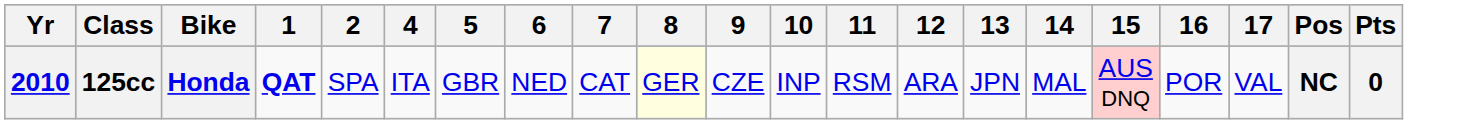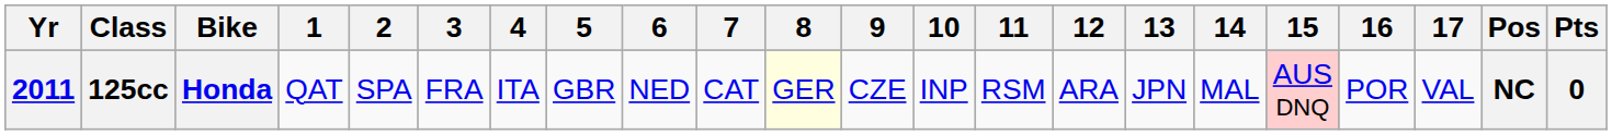 <table class="wikitable" style="text-align:center">
 <tr>
 <th>Yr</th>
 <th>Class</th>
 <th>Bike</th>
 <th>1</th>
 <th>2</th>
+<th>3</th>
 <th>4</th>
 <th>5</th>
 <th>6</th>
 <th>7</th>
 <th>8</th>
 <th>9</th>
 <th>10</th>
 <th>11</th>
 <th>12</th>
 <th>13</th>
 <th>14</th>
 <th>15</th>
 <th>16</th>
 <th>17</th>
 <th>Pos</th>
 <th>Pts</th>
 </tr>
 <tr>
-<th align="left"><a href='#'>2010</a></th>
+<th align="left"><a href='#'>2011</a></th>
 <th align="left">125cc</th>
 <th align="left"><a href='#'>Honda</a></th>
-<td><strong><a href='#'>QAT</a></strong></td>
+<td><a href='#'>QAT</a></td>
 <td><a href='#'>SPA</a></td>
+<td><a href='#'>FRA</a></td>
 <td><a href='#'>ITA</a></td>
 <td><a href='#'>GBR</a></td>
 <td><a href='#'>NED</a></td>
 <td><a href='#'>CAT</a></td>
 <td style="background: lightyellow;"><a href='#'>GER</a></td>
 <td><a href='#'>CZE</a></td>
 <td><a href='#'>INP</a></td>
 <td><a href='#'>RSM</a></td>
 <td><a href='#'>ARA</a></td>
 <td><a href='#'>JPN</a></td>
 <td><a href='#'>MAL</a></td>
 <td style="background:#ffcfcf;"><a href='#'>AUS</a> <br><small>DNQ</small></td>
 <td><a href='#'>POR</a></td>
 <td><a href='#'>VAL</a></td>
 <th>NC</th>
 <th>0</th>
 </tr>
 </table>
